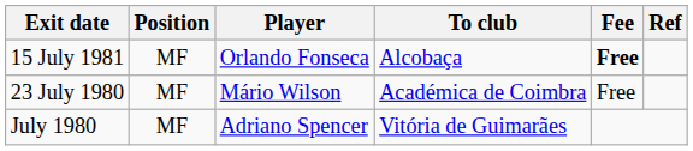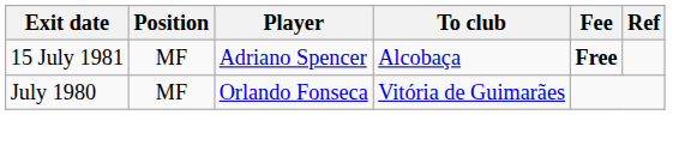 <table class="wikitable">
 <tr>
 <th>Exit date</th>
 <th>Position</th>
 <th>Player</th>
 <th>To club</th>
 <th>Fee</th>
 <th>Ref</th>
 </tr>
 <tr>
 <td>15 July 1981</td>
 <td style="text-align:center;">MF</td>
-<td style="text-align:left;"><a href='#'>Orlando Fonseca</a></td>
+<td style="text-align:left;"><a href='#'>Adriano Spencer</a></td>
 <td style="text-align:left;"><a href='#'>Alcobaça</a></td>
 <td><strong>Free</strong></td>
 <td></td>
 </tr>
 <tr>
-<td>23 July 1980</td>
-<td style="text-align:center;">MF</td>
-<td style="text-align:left;"><a href='#'>Mário Wilson</a></td>
-<td style="text-align:left;"><a href='#'>Académica de Coimbra</a></td>
-<td>Free</td>
-<td></td>
-</tr>
-<tr>
 <td>July 1980</td>
 <td style="text-align:center;">MF</td>
-<td style="text-align:left;"><a href='#'>Adriano Spencer</a></td>
+<td style="text-align:left;"><a href='#'>Orlando Fonseca</a></td>
 <td style="text-align:left;"><a href='#'>Vitória de Guimarães</a></td>
 </tr>
 </table>
